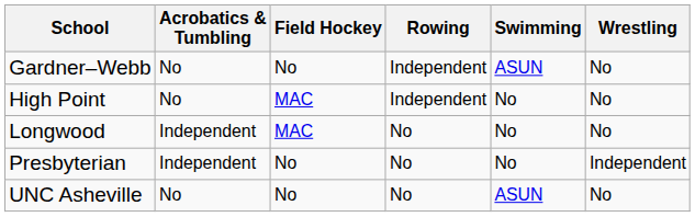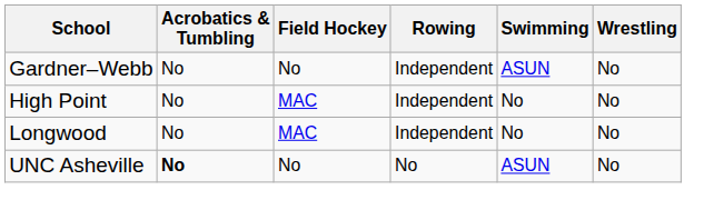 <table class="wikitable">
 <tr>
 <th>School</th>
 <th>Acrobatics &<br>Tumbling</th>
 <th>Field Hockey</th>
 <th>Rowing</th>
 <th>Swimming</th>
 <th>Wrestling</th>
 </tr>
 <tr>
 <td><big>Gardner–Webb</big></td>
 <td>No</td>
 <td>No</td>
 <td>Independent</td>
 <td><a href='#'>ASUN</a></td>
 <td>No</td>
 </tr>
 <tr>
 <td><big>High Point</big></td>
 <td>No</td>
 <td><a href='#'>MAC</a></td>
 <td>Independent</td>
 <td>No</td>
 <td>No</td>
 </tr>
 <tr>
 <td><big>Longwood</big></td>
+<td>No</td>
+<td><a href='#'>MAC</a></td>
 <td>Independent</td>
-<td><a href='#'>MAC</a></td>
-<td>No</td>
 <td>No</td>
 <td>No</td>
 </tr>
 <tr>
-<td><big>Presbyterian</big></td>
-<td>Independent</td>
-<td>No</td>
-<td>No</td>
-<td>No</td>
-<td>Independent</td>
-</tr>
-<tr>
 <td><big>UNC Asheville</big></td>
-<td>No</td>
+<td><strong>No</strong></td>
 <td>No</td>
 <td>No</td>
 <td><a href='#'>ASUN</a></td>
 <td>No</td>
 </tr>
 </table>
